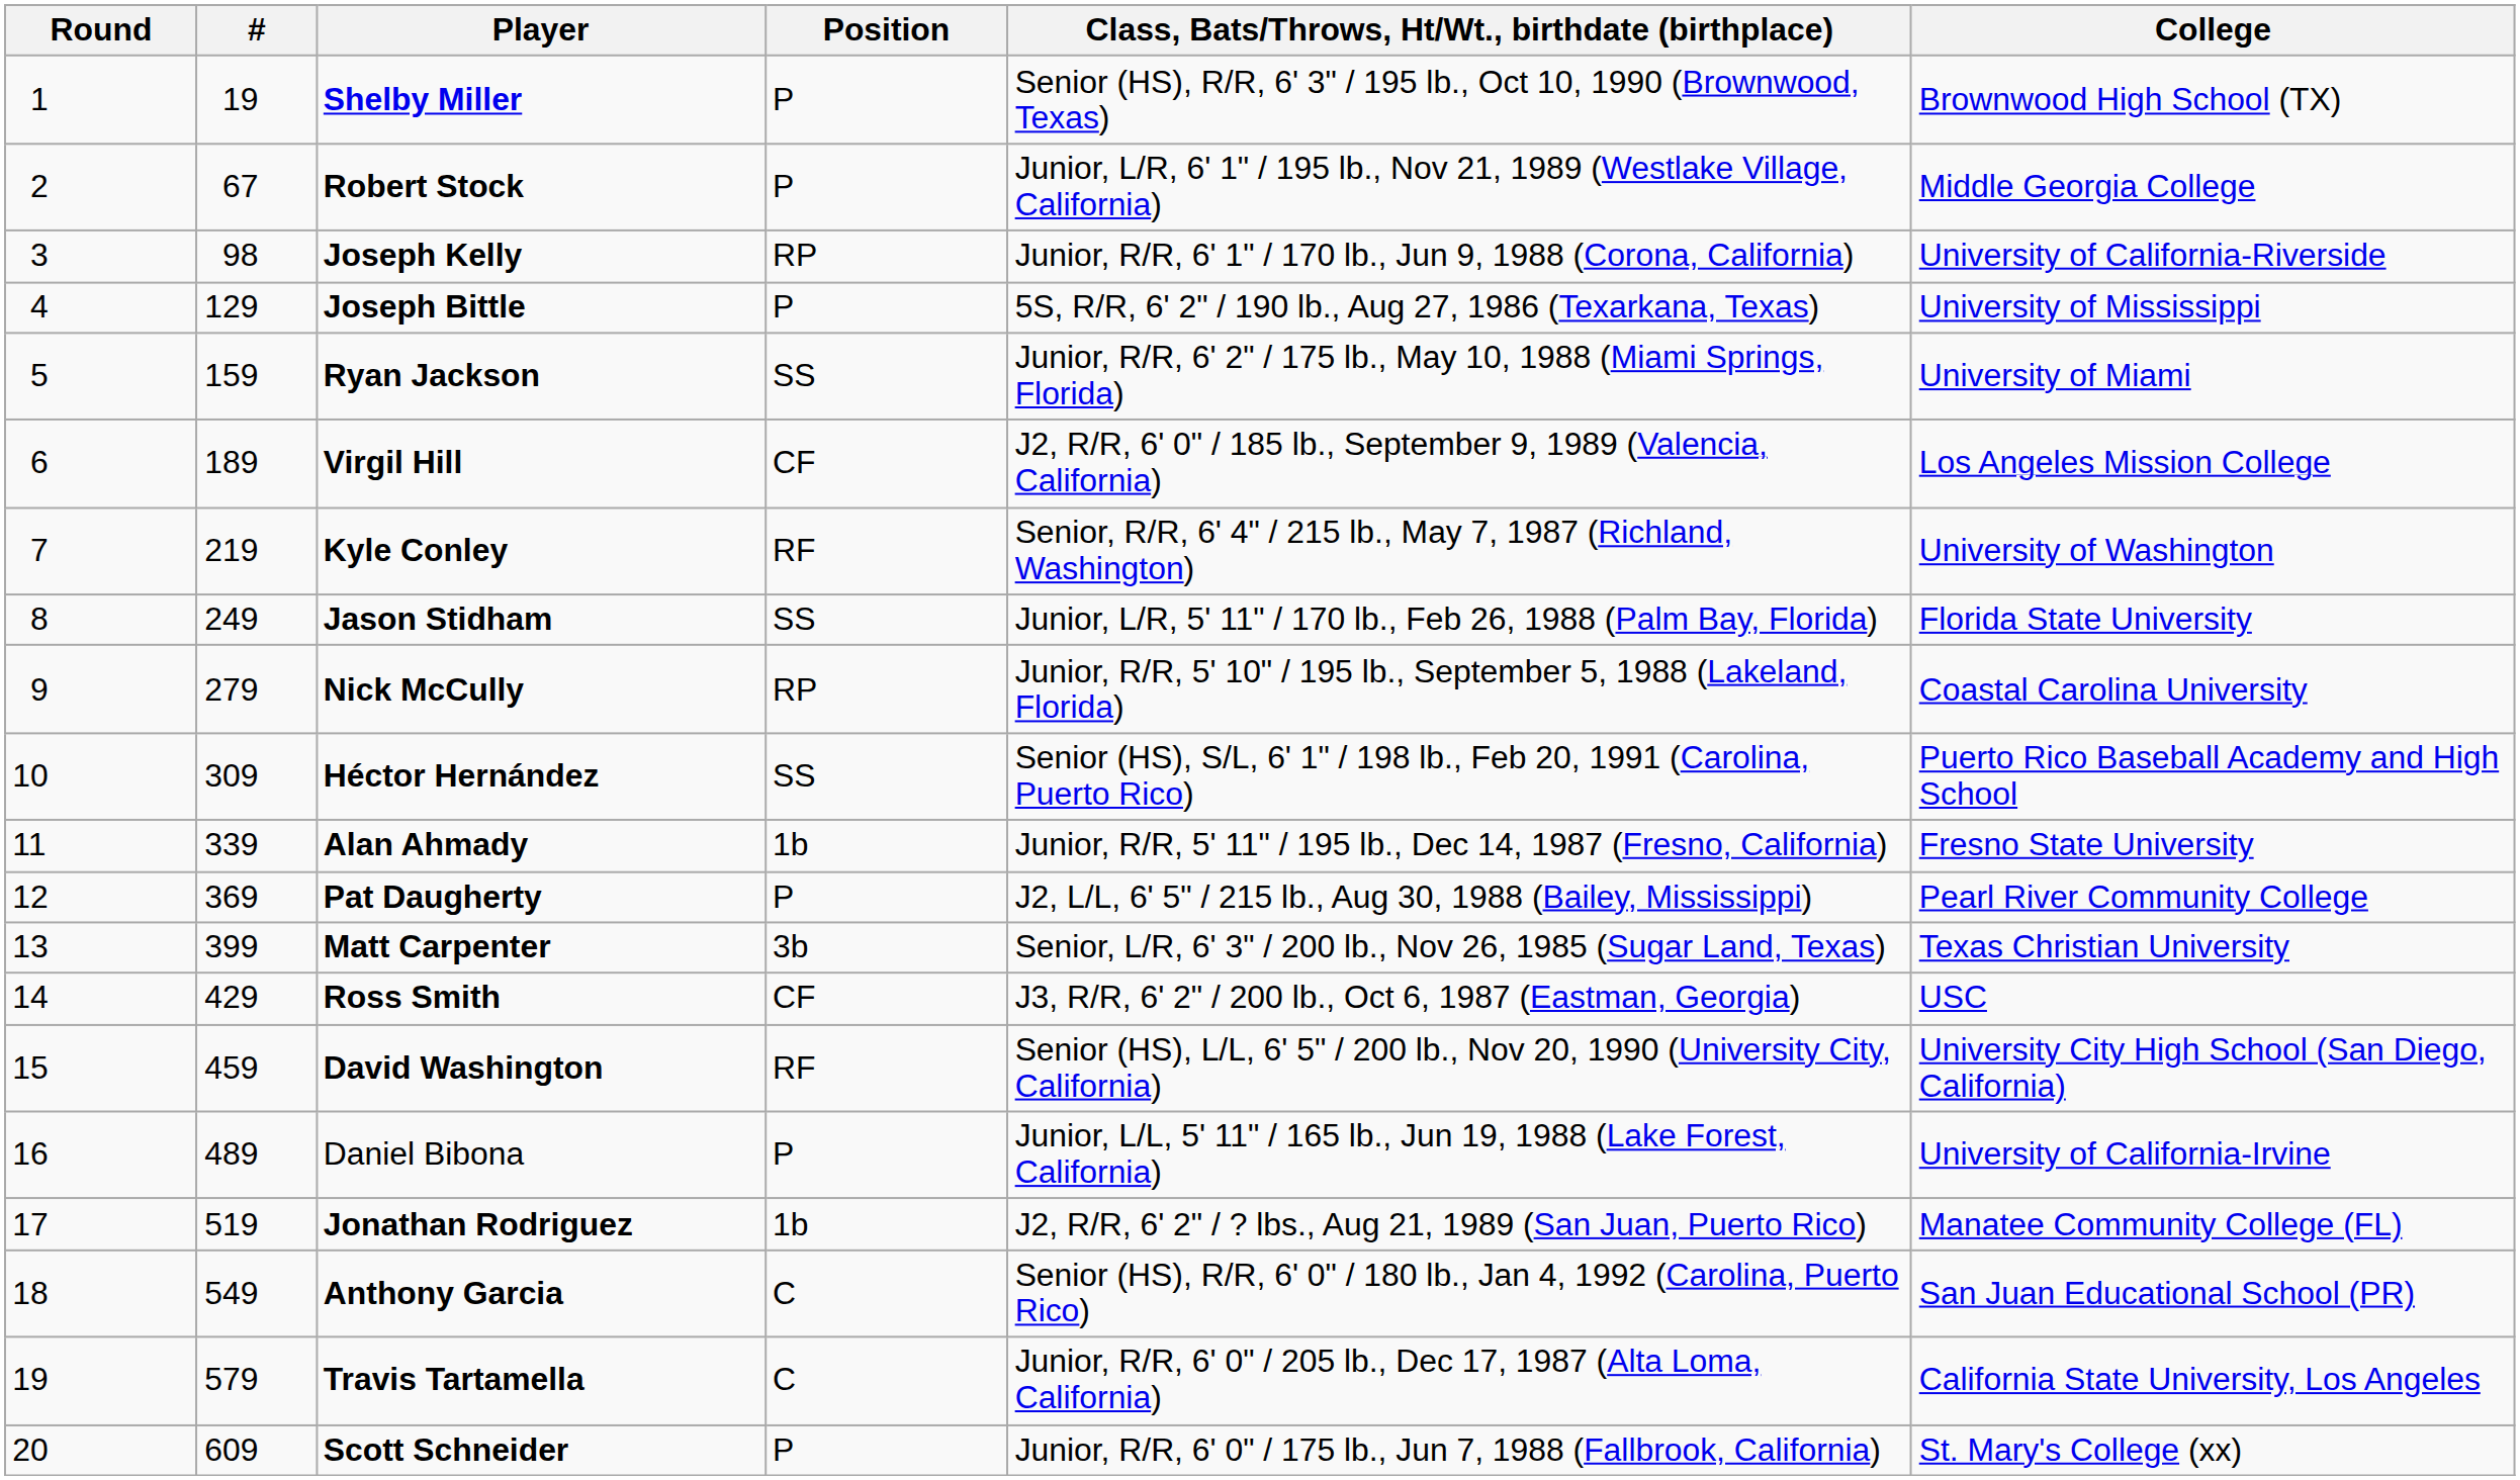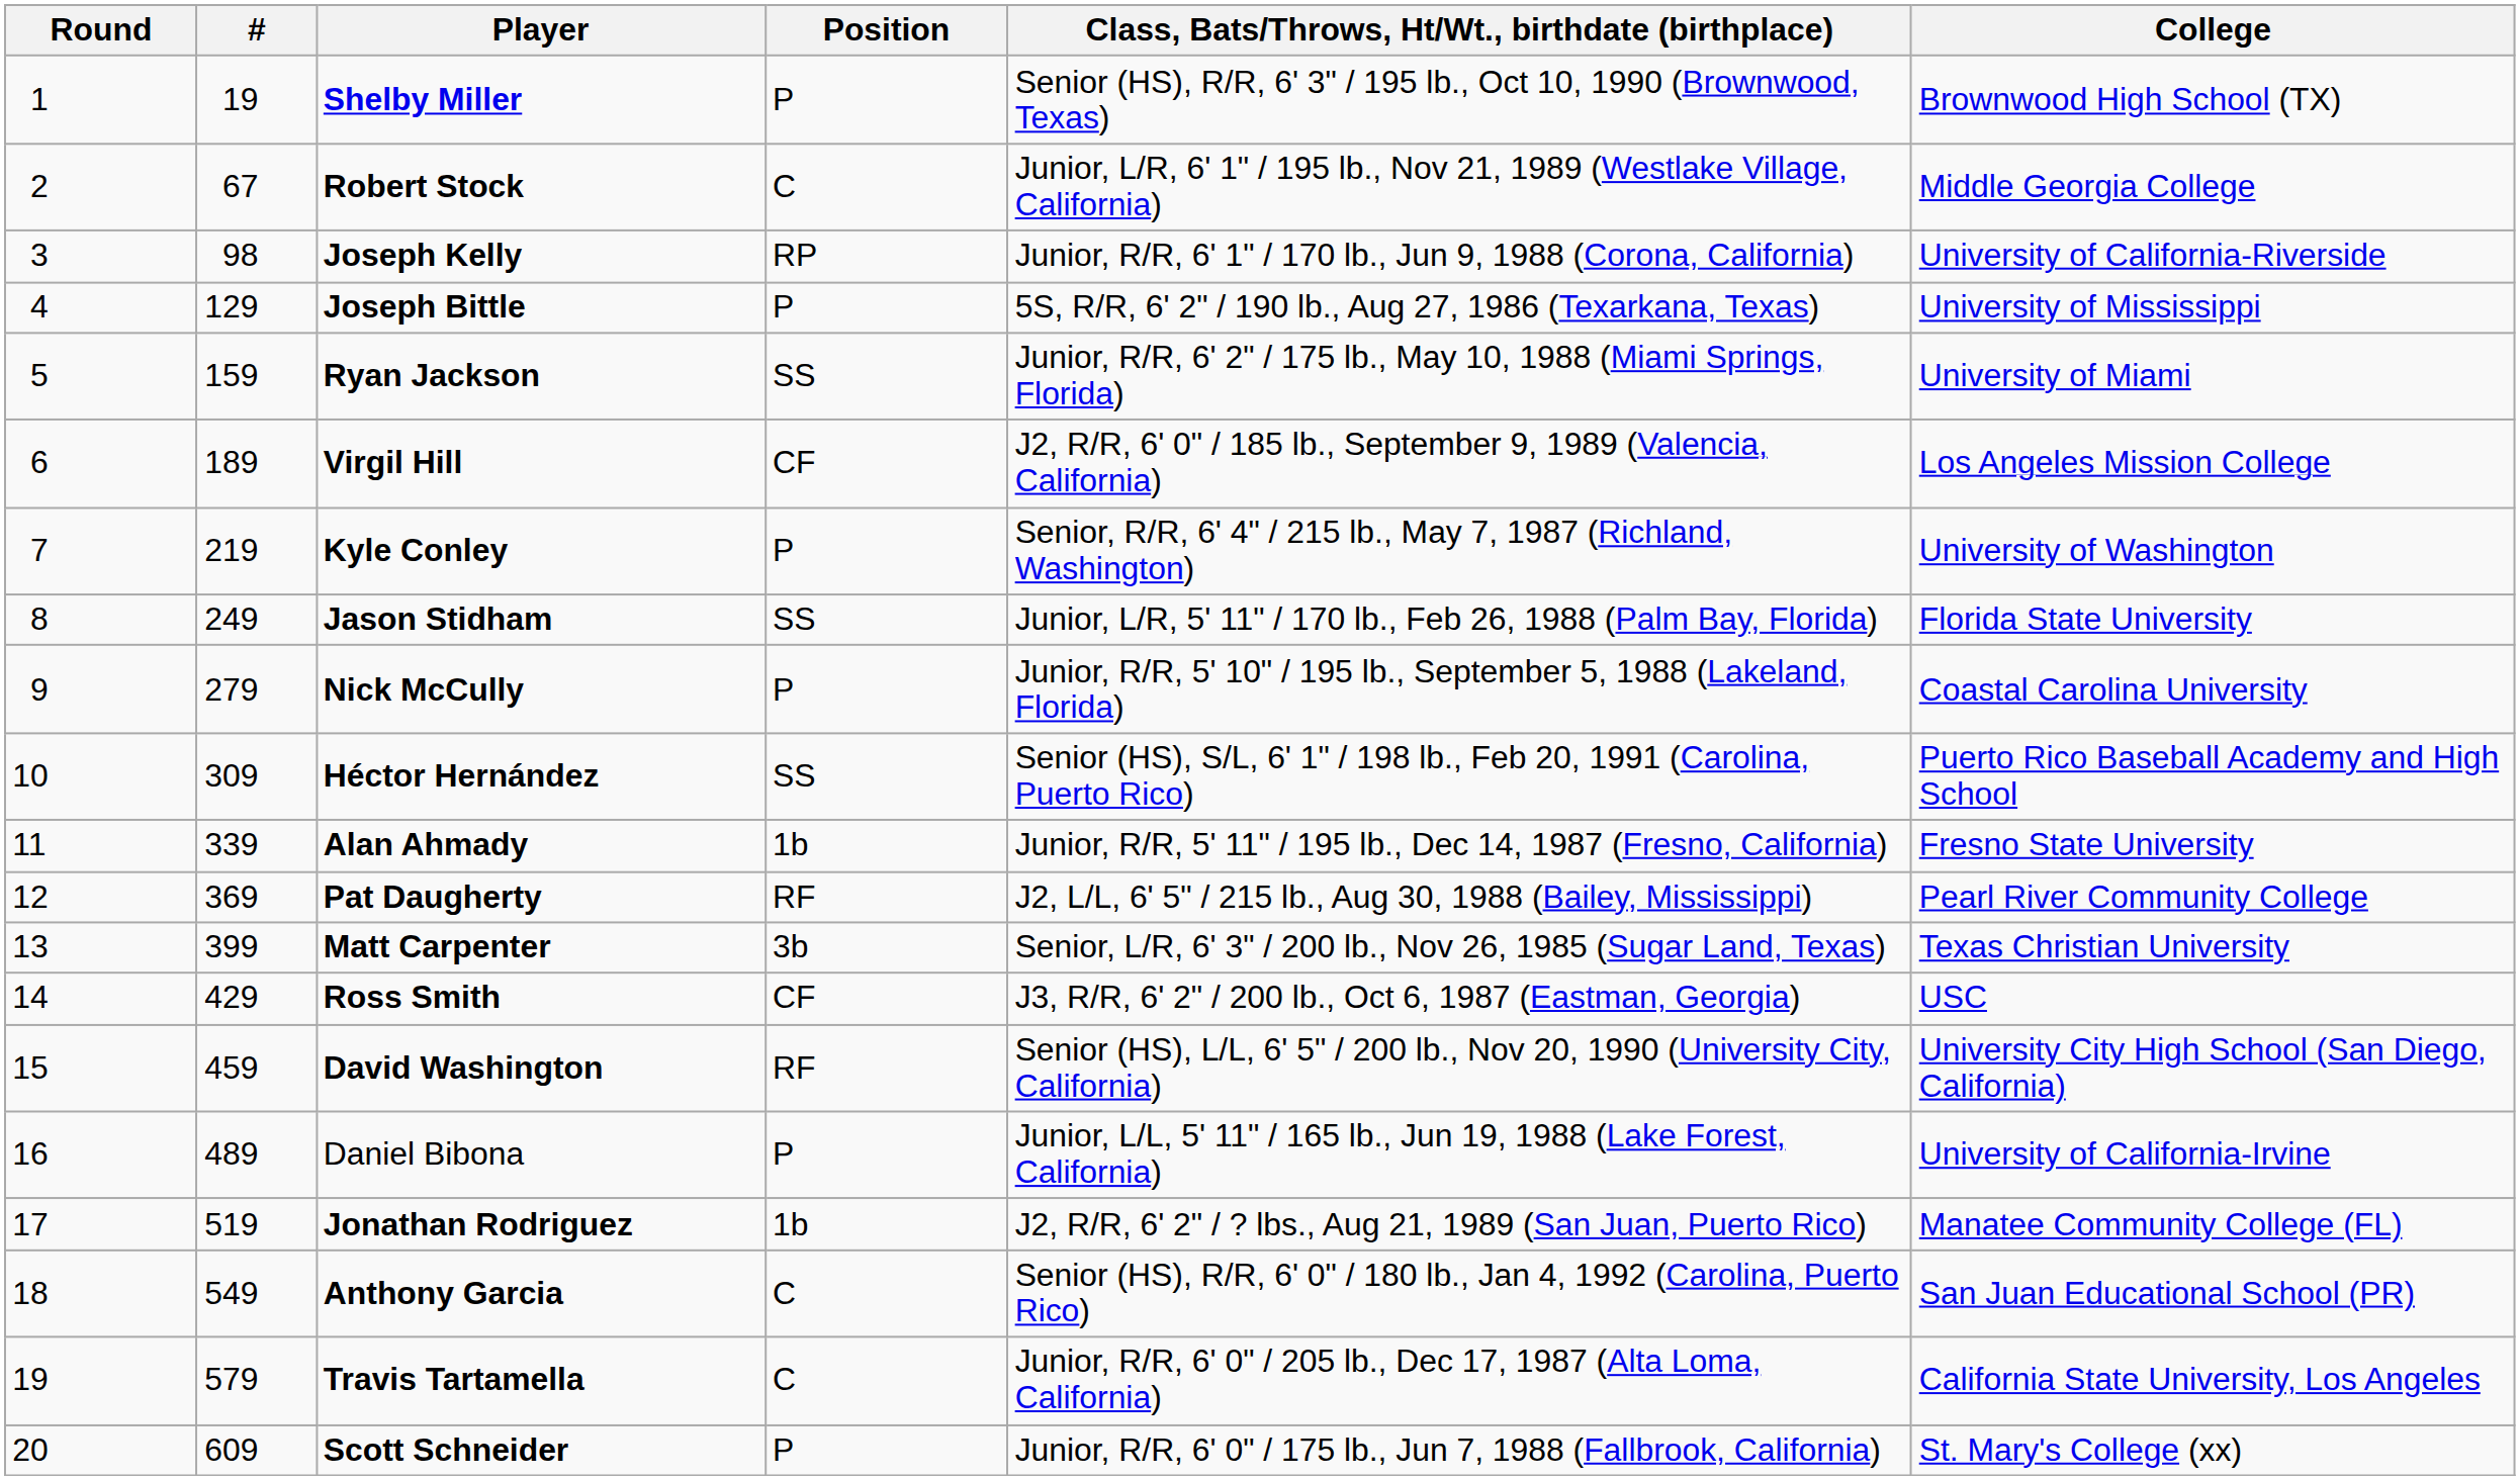 <table class="wikitable">
 <tr>
 <th bgcolor="#DDDDFF" width="1.5%">Round</th>
 <th bgcolor="#DDDDFF" width="1.0%">#</th>
 <th bgcolor="#DDDDFF" width="5.0%">Player</th>
 <th bgcolor="#DDDDFF" width="2.0%">Position</th>
 <th bgcolor="#DDDDFF" width="12.0%">Class, Bats/Throws, Ht/Wt., birthdate (birthplace)</th>
 <th bgcolor="#DDDDFF" width="8.0%">College</th>
 </tr>
 <tr>
 <td>  1</td>
 <td>  19</td>
 <td><strong><a href='#'>Shelby Miller</a></strong></td>
 <td>P</td>
 <td>Senior (HS), R/R, 6' 3" / 195 lb., Oct 10, 1990 (<a href='#'>Brownwood, Texas</a>)</td>
 <td><a href='#'>Brownwood High School</a> (TX)</td>
 </tr>
 <tr>
 <td>  2</td>
 <td>  67</td>
 <td><strong>Robert Stock</strong></td>
-<td>P</td>
+<td>C</td>
 <td>Junior, L/R, 6' 1" / 195 lb., Nov 21, 1989  (<a href='#'>Westlake Village, California</a>)</td>
 <td><a href='#'>Middle Georgia College</a></td>
 </tr>
 <tr>
 <td>  3</td>
 <td>  98</td>
 <td><strong>Joseph Kelly</strong></td>
 <td>RP</td>
 <td>Junior, R/R, 6' 1" / 170 lb., Jun 9, 1988 (<a href='#'>Corona, California</a>)</td>
 <td><a href='#'>University of California-Riverside</a></td>
 </tr>
 <tr>
 <td>  4</td>
 <td>129</td>
 <td><strong>Joseph Bittle</strong></td>
 <td>P</td>
 <td>5S, R/R, 6' 2" / 190 lb., Aug 27, 1986 (<a href='#'>Texarkana, Texas</a>)</td>
 <td><a href='#'>University of Mississippi</a></td>
 </tr>
 <tr>
 <td>  5</td>
 <td>159</td>
 <td><strong>Ryan Jackson</strong></td>
 <td>SS</td>
 <td>Junior, R/R, 6' 2" / 175 lb., May 10, 1988 (<a href='#'>Miami Springs, Florida</a>)</td>
 <td><a href='#'>University of Miami</a></td>
 </tr>
 <tr>
 <td>  6</td>
 <td>189</td>
 <td><strong>Virgil Hill</strong></td>
 <td>CF</td>
 <td>J2, R/R, 6' 0" / 185 lb., September 9, 1989 (<a href='#'>Valencia, California</a>)</td>
 <td><a href='#'>Los Angeles Mission College</a></td>
 </tr>
 <tr>
 <td>  7</td>
 <td>219</td>
 <td><strong>Kyle Conley</strong></td>
-<td>RF</td>
+<td>P</td>
 <td>Senior, R/R, 6' 4" / 215 lb., May 7, 1987 (<a href='#'>Richland, Washington</a>)</td>
 <td><a href='#'>University of Washington</a></td>
 </tr>
 <tr>
 <td>  8</td>
 <td>249</td>
 <td><strong>Jason Stidham</strong></td>
 <td>SS</td>
 <td>Junior, L/R, 5' 11" / 170 lb., Feb 26, 1988 (<a href='#'>Palm Bay, Florida</a>)</td>
 <td><a href='#'>Florida State University</a></td>
 </tr>
 <tr>
 <td>  9</td>
 <td>279</td>
 <td><strong>Nick McCully</strong></td>
-<td>RP</td>
+<td>P</td>
 <td>Junior, R/R, 5' 10" / 195 lb., September 5, 1988 (<a href='#'>Lakeland, Florida</a>)</td>
 <td><a href='#'>Coastal Carolina University</a></td>
 </tr>
 <tr>
 <td>10</td>
 <td>309</td>
 <td><strong>Héctor Hernández</strong></td>
 <td>SS</td>
 <td>Senior (HS), S/L, 6' 1" / 198 lb., Feb 20, 1991 (<a href='#'>Carolina, Puerto Rico</a>)</td>
 <td><a href='#'>Puerto Rico Baseball Academy and High School</a></td>
 </tr>
 <tr>
 <td>11</td>
 <td>339</td>
 <td><strong>Alan Ahmady</strong></td>
 <td>1b</td>
 <td>Junior, R/R, 5' 11" / 195 lb., Dec 14, 1987 (<a href='#'>Fresno, California</a>)</td>
 <td><a href='#'>Fresno State University</a></td>
 </tr>
 <tr>
 <td>12</td>
 <td>369</td>
 <td><strong>Pat Daugherty</strong></td>
-<td>P</td>
+<td>RF</td>
 <td>J2, L/L, 6' 5" / 215 lb., Aug 30, 1988 (<a href='#'>Bailey, Mississippi</a>)</td>
 <td><a href='#'>Pearl River Community College</a></td>
 </tr>
 <tr>
 <td>13</td>
 <td>399</td>
 <td><strong>Matt Carpenter</strong></td>
 <td>3b</td>
 <td>Senior, L/R, 6' 3" / 200 lb., Nov 26, 1985 (<a href='#'>Sugar Land, Texas</a>)</td>
 <td><a href='#'>Texas Christian University</a></td>
 </tr>
 <tr>
 <td>14</td>
 <td>429</td>
 <td><strong>Ross Smith</strong></td>
 <td>CF</td>
 <td>J3, R/R, 6' 2" / 200 lb., Oct 6, 1987 (<a href='#'>Eastman, Georgia</a>)</td>
 <td><a href='#'>USC</a></td>
 </tr>
 <tr>
 <td>15</td>
 <td>459</td>
 <td><strong>David Washington</strong></td>
 <td>RF</td>
 <td>Senior (HS), L/L, 6' 5" / 200 lb., Nov 20, 1990 (<a href='#'>University City, California</a>)</td>
 <td><a href='#'>University City High School (San Diego, California)</a></td>
 </tr>
 <tr>
 <td>16</td>
 <td>489</td>
 <td>Daniel Bibona</td>
 <td>P</td>
 <td>Junior, L/L, 5' 11" / 165 lb., Jun 19, 1988 (<a href='#'>Lake Forest, California</a>)</td>
 <td><a href='#'>University of California-Irvine</a></td>
 </tr>
 <tr>
 <td>17</td>
 <td>519</td>
 <td><strong>Jonathan Rodriguez</strong></td>
 <td>1b</td>
 <td>J2, R/R, 6' 2" / ? lbs., Aug 21, 1989 (<a href='#'>San Juan, Puerto Rico</a>)</td>
 <td><a href='#'>Manatee Community College (FL)</a></td>
 </tr>
 <tr>
 <td>18</td>
 <td>549</td>
 <td><strong>Anthony Garcia</strong></td>
 <td>C</td>
 <td>Senior (HS), R/R, 6' 0" / 180 lb., Jan 4, 1992 (<a href='#'>Carolina, Puerto Rico</a>)</td>
 <td><a href='#'>San Juan Educational School (PR)</a></td>
 </tr>
 <tr>
 <td>19</td>
 <td>579</td>
 <td><strong>Travis Tartamella</strong></td>
 <td>C</td>
 <td>Junior, R/R, 6' 0" / 205 lb., Dec 17, 1987 (<a href='#'>Alta Loma, California</a>)</td>
 <td><a href='#'>California State University, Los Angeles</a></td>
 </tr>
 <tr>
 <td>20</td>
 <td>609</td>
 <td><strong>Scott Schneider</strong></td>
 <td>P</td>
 <td>Junior, R/R, 6' 0" / 175 lb., Jun 7, 1988 (<a href='#'>Fallbrook, California</a>)</td>
 <td><a href='#'>St. Mary's College</a> (xx)</td>
 </tr>
 <tr>
 </tr>
 </table>
